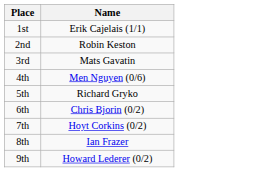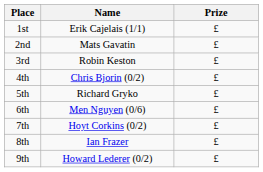 <table class="wikitable">
 <tr>
 <th width="50">Place</th>
 <th width="200">Name</th>
+<th width="125">Prize</th>
 </tr>
 <tr>
 <td align="center">1st</td>
 <td align="center">Erik Cajelais (1/1)</td>
+<td align="center">£</td>
 </tr>
 <tr>
 <td align="center">2nd</td>
-<td align="center">Robin Keston</td>
+<td align="center">Mats Gavatin</td>
+<td align="center">£</td>
 </tr>
 <tr>
 <td align="center">3rd</td>
-<td align="center">Mats Gavatin</td>
+<td align="center">Robin Keston</td>
+<td align="center">£</td>
 </tr>
 <tr>
 <td align="center">4th</td>
-<td align="center"><a href='#'>Men Nguyen</a> (0/6)</td>
+<td align="center"><a href='#'>Chris Bjorin</a> (0/2)</td>
+<td align="center">£</td>
 </tr>
 <tr>
 <td align="center">5th</td>
 <td align="center">Richard Gryko</td>
+<td align="center">£</td>
 </tr>
 <tr>
 <td align="center">6th</td>
-<td align="center"><a href='#'>Chris Bjorin</a> (0/2)</td>
+<td align="center"><a href='#'>Men Nguyen</a> (0/6)</td>
+<td align="center">£</td>
 </tr>
 <tr>
 <td align="center">7th</td>
 <td align="center"><a href='#'>Hoyt Corkins</a> (0/2)</td>
+<td align="center">£</td>
 </tr>
 <tr>
 <td align="center">8th</td>
 <td align="center"><a href='#'>Ian Frazer</a></td>
+<td align="center">£</td>
 </tr>
 <tr>
 <td align="center">9th</td>
 <td align="center"><a href='#'>Howard Lederer</a> (0/2)</td>
+<td align="center">£</td>
 </tr>
 </table>
